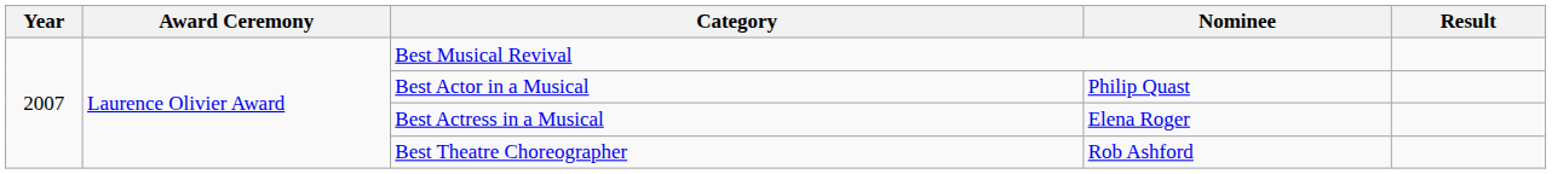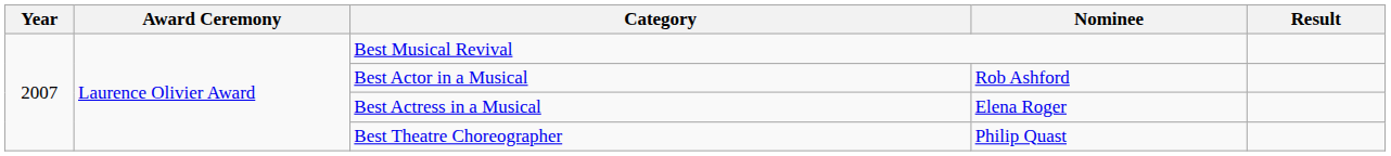 <table class="wikitable" width="95%">
 <tr>
 <th width="5%">Year</th>
 <th width="20%">Award Ceremony</th>
 <th width="45%">Category</th>
 <th width="20%">Nominee</th>
 <th width="10%">Result</th>
 </tr>
 <tr>
 <td rowspan="6" align="center">2007</td>
 <td rowspan="6"><a href='#'>Laurence Olivier Award</a></td>
 <td colspan="2"><a href='#'>Best Musical Revival</a></td>
 <td></td>
 </tr>
 <tr>
 <td><a href='#'>Best Actor in a Musical</a></td>
-<td><a href='#'>Philip Quast</a></td>
+<td><a href='#'>Rob Ashford</a></td>
 <td></td>
 </tr>
 <tr>
 <td><a href='#'>Best Actress in a Musical</a></td>
 <td><a href='#'>Elena Roger</a></td>
 <td></td>
 </tr>
 <tr>
 <td><a href='#'>Best Theatre Choreographer</a></td>
-<td><a href='#'>Rob Ashford</a></td>
+<td><a href='#'>Philip Quast</a></td>
 <td></td>
 </tr>
 </table>
